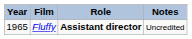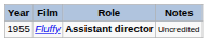 <table class="wikitable" style="font-size:95%;">
 <tr>
 <th style="background:#B0C4DE;">Year</th>
 <th style="background:#B0C4DE;">Film</th>
 <th style="background:#B0C4DE;">Role</th>
 <th style="background:#B0C4DE;">Notes</th>
 </tr>
 <tr>
-<td>1965</td>
+<td>1955</td>
 <td><em><a href='#'>Fluffy</a></em></td>
 <td><strong>Assistant director</strong></td>
 <td><small>Uncredited</small></td>
 </tr>
 </table>
